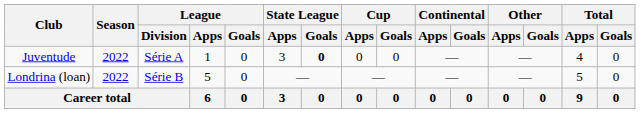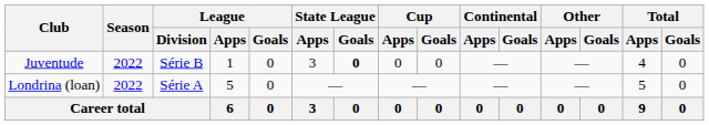 <table class="wikitable" style="text-align: center;">
 <tr>
 <th rowspan="2">Club</th>
 <th rowspan="2">Season</th>
 <th colspan="3">League</th>
 <th colspan="2">State League</th>
 <th colspan="2">Cup</th>
 <th colspan="2">Continental</th>
 <th colspan="2">Other</th>
 <th colspan="2">Total</th>
 </tr>
 <tr>
 <th>Division</th>
 <th>Apps</th>
 <th>Goals</th>
 <th>Apps</th>
 <th>Goals</th>
 <th>Apps</th>
 <th>Goals</th>
 <th>Apps</th>
 <th>Goals</th>
 <th>Apps</th>
 <th>Goals</th>
 <th>Apps</th>
 <th>Goals</th>
 </tr>
 <tr>
 <td><a href='#'>Juventude</a></td>
 <td><a href='#'>2022</a></td>
-<td><a href='#'>Série A</a></td>
+<td><a href='#'>Série B</a></td>
 <td>1</td>
 <td>0</td>
 <td>3</td>
 <td><strong>0</strong></td>
 <td>0</td>
 <td>0</td>
 <td colspan=2>—</td>
 <td colspan=2>—</td>
 <td>4</td>
 <td>0</td>
 </tr>
 <tr>
 <td><a href='#'>Londrina</a> (loan)</td>
 <td><a href='#'>2022</a></td>
-<td><a href='#'>Série B</a></td>
+<td><a href='#'>Série A</a></td>
 <td>5</td>
 <td>0</td>
 <td colspan=2>—</td>
 <td colspan=2>—</td>
 <td colspan=2>—</td>
 <td colspan=2>—</td>
 <td>5</td>
 <td>0</td>
 </tr>
 <tr>
 <th colspan=3><strong>Career total</strong></th>
 <th>6</th>
 <th>0</th>
 <th>3</th>
 <th>0</th>
 <th>0</th>
 <th>0</th>
 <th>0</th>
 <th>0</th>
 <th>0</th>
 <th>0</th>
 <th>9</th>
 <th>0</th>
 </tr>
 </table>
